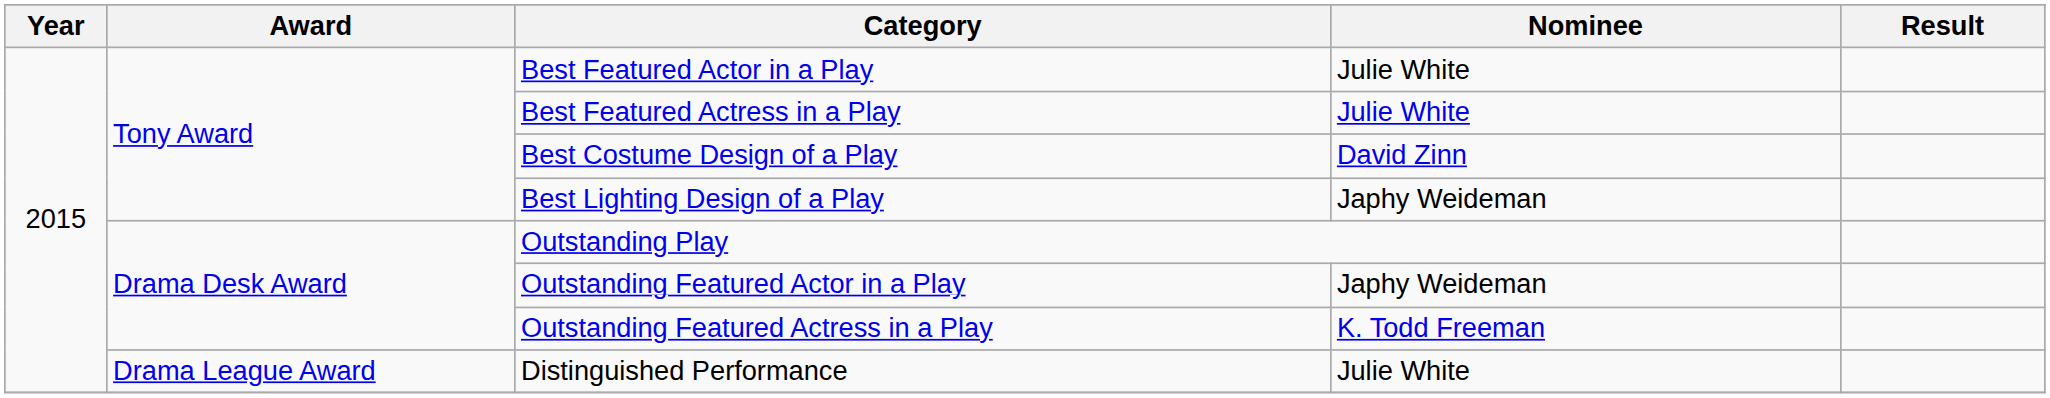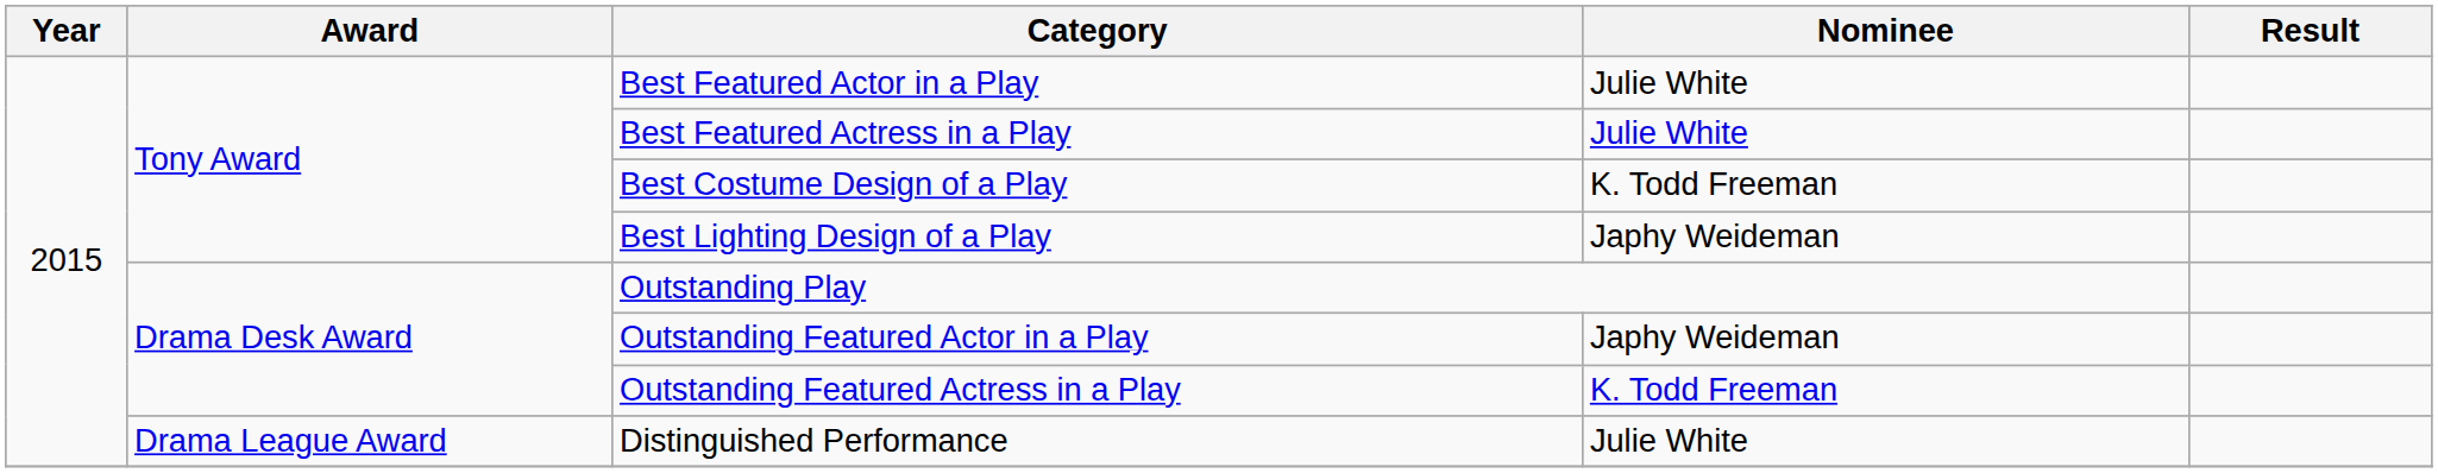 <table class="wikitable" style="width:95%;">
 <tr>
 <th style="width:5%;">Year</th>
 <th style="width:20%;">Award</th>
 <th style="width:40%;">Category</th>
 <th style="width:25%;">Nominee</th>
 <th style="width:10%;">Result</th>
 </tr>
 <tr>
 <td rowspan="8" align="center">2015</td>
 <td rowspan="4"><a href='#'>Tony Award</a></td>
 <td><a href='#'>Best Featured Actor in a Play</a></td>
 <td>Julie White</td>
 <td></td>
 </tr>
 <tr>
 <td><a href='#'>Best Featured Actress in a Play</a></td>
 <td><a href='#'>Julie White</a></td>
 <td></td>
 </tr>
 <tr>
 <td><a href='#'>Best Costume Design of a Play</a></td>
-<td><a href='#'>David Zinn</a></td>
+<td>K. Todd Freeman</td>
 <td></td>
 </tr>
 <tr>
 <td><a href='#'>Best Lighting Design of a Play</a></td>
 <td>Japhy Weideman</td>
 <td></td>
 </tr>
 <tr>
 <td rowspan="3"><a href='#'>Drama Desk Award</a></td>
 <td colspan="2"><a href='#'>Outstanding Play</a></td>
 <td></td>
 </tr>
 <tr>
 <td><a href='#'>Outstanding Featured Actor in a Play</a></td>
 <td>Japhy Weideman</td>
 <td></td>
 </tr>
 <tr>
 <td><a href='#'>Outstanding Featured Actress in a Play</a></td>
 <td><a href='#'>K. Todd Freeman</a></td>
 <td></td>
 </tr>
 <tr>
 <td><a href='#'>Drama League Award</a></td>
 <td>Distinguished Performance</td>
 <td>Julie White</td>
 <td></td>
 </tr>
 <tr>
 </tr>
 </table>
